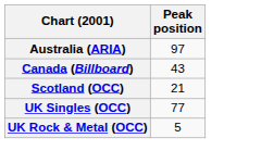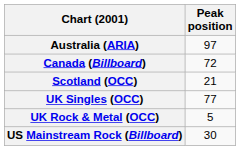 <table class="wikitable sortable plainrowheaders" style="text-align:center">
 <tr>
 <th scope="col">Chart (2001)</th>
 <th scope="col">Peak<br>position</th>
 </tr>
 <tr>
 <th scope="row">Australia (<a href='#'>ARIA</a>)</th>
 <td>97</td>
 </tr>
 <tr>
 <th scope=row><a href='#'>Canada</a> (<em><a href='#'>Billboard</a></em>)</th>
-<td>43</td>
+<td>72</td>
 </tr>
 <tr>
 <th scope="row"><a href='#'>Scotland</a> (<a href='#'>OCC</a>)</th>
 <td>21</td>
 </tr>
 <tr>
 <th scope="row"><a href='#'>UK Singles</a> (<a href='#'>OCC</a>)</th>
 <td>77</td>
 </tr>
 <tr>
 <th scope="row"><a href='#'>UK Rock & Metal</a> (<a href='#'>OCC</a>)</th>
 <td>5</td>
 </tr>
+<tr>
+<th scope="row">US <a href='#'>Mainstream Rock</a> (<em><a href='#'>Billboard</a></em>)</th>
+<td>30</td>
+</tr>
 </table>
